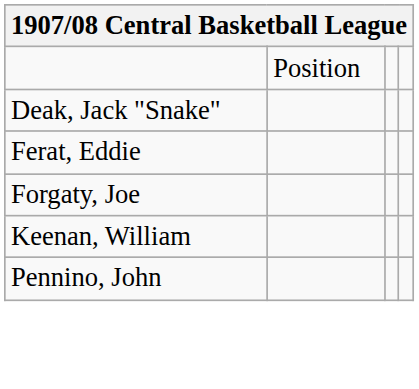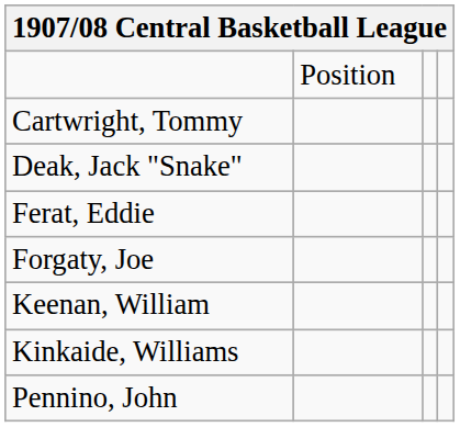 <table class="wikitable">
 <tr>
 <th colspan="4">1907/08 Central Basketball League</th>
 </tr>
 <tr>
 <td></td>
 <td>Position</td>
+<td></td>
+<td></td>
+</tr>
+<tr>
+<td>Cartwright, Tommy</td>
+<td></td>
 <td></td>
 <td></td>
 </tr>
 <tr>
 <td>Deak, Jack "Snake"</td>
 <td></td>
 <td></td>
 <td></td>
 </tr>
 <tr>
 <td>Ferat, Eddie</td>
 <td></td>
 <td></td>
 <td></td>
 </tr>
 <tr>
 <td>Forgaty, Joe</td>
 <td></td>
 <td></td>
 <td></td>
 </tr>
 <tr>
 <td>Keenan, William</td>
 <td></td>
 <td></td>
 <td></td>
 </tr>
 <tr>
+<td>Kinkaide, Williams</td>
+<td></td>
+<td></td>
+<td></td>
+</tr>
+<tr>
 <td>Pennino, John</td>
 <td></td>
 <td></td>
 <td></td>
 </tr>
 </table>
